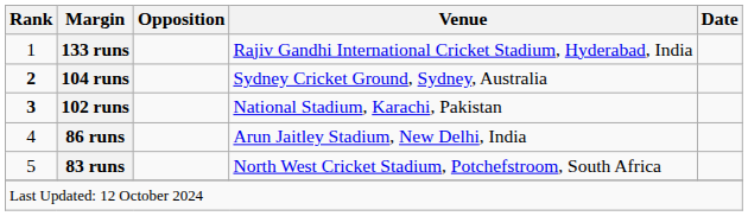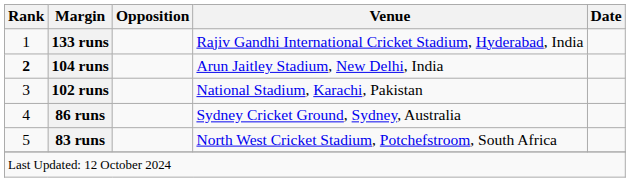 <table class="wikitable plainrowheaders sortable">
 <tr>
 <th scope=col>Rank</th>
 <th scope=col>Margin</th>
 <th scope=col>Opposition</th>
 <th scope=col>Venue</th>
 <th scope=col>Date</th>
 </tr>
 <tr>
 <td align=center>1</td>
 <th scope=row style=text-align:center;>133 runs</th>
 <td></td>
 <td><a href='#'>Rajiv Gandhi International Cricket Stadium</a>, <a href='#'>Hyderabad</a>, India</td>
 <td></td>
 </tr>
 <tr>
 <td align=center><strong>2</strong></td>
 <th scope=row style=text-align:center;>104 runs</th>
 <td></td>
-<td><a href='#'>Sydney Cricket Ground</a>, <a href='#'>Sydney</a>, Australia</td>
+<td><a href='#'>Arun Jaitley Stadium</a>, <a href='#'>New Delhi</a>, India</td>
 <td> </td>
 </tr>
 <tr>
-<td align=center><strong>3</strong></td>
+<td align=center>3</td>
 <th scope=row style=text-align:center;>102 runs</th>
 <td></td>
 <td><a href='#'>National Stadium</a>, <a href='#'>Karachi</a>, Pakistan</td>
 <td></td>
 </tr>
 <tr>
 <td align=center>4</td>
 <th scope=row style=text-align:center;>86 runs</th>
 <td></td>
-<td><a href='#'>Arun Jaitley Stadium</a>, <a href='#'>New Delhi</a>, India</td>
+<td><a href='#'>Sydney Cricket Ground</a>, <a href='#'>Sydney</a>, Australia</td>
 <td></td>
 </tr>
 <tr>
 <td align=center>5</td>
 <th scope=row style=text-align:center;>83 runs</th>
 <td></td>
 <td><a href='#'>North West Cricket Stadium</a>, <a href='#'>Potchefstroom</a>, South Africa</td>
 <td></td>
 </tr>
 <tr>
 </tr>
 <tr class=sortbottom>
 <td colspan=5><small>Last Updated: 12 October 2024</small></td>
 </tr>
 </table>
